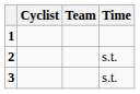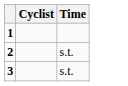 <table class="wikitable">
 <tr style="background:#ccccff;">
 <th></th>
 <th>Cyclist</th>
-<th>Team</th>
 <th>Time</th>
 </tr>
 <tr>
 <td><strong>1</strong></td>
 <td></td>
 <td></td>
-<td></td>
 </tr>
 <tr>
 <td><strong>2</strong></td>
-<td></td>
 <td></td>
 <td>s.t.</td>
 </tr>
 <tr>
 <td><strong>3</strong></td>
 <td></td>
-<td></td>
 <td>s.t.</td>
 </tr>
 </table>
